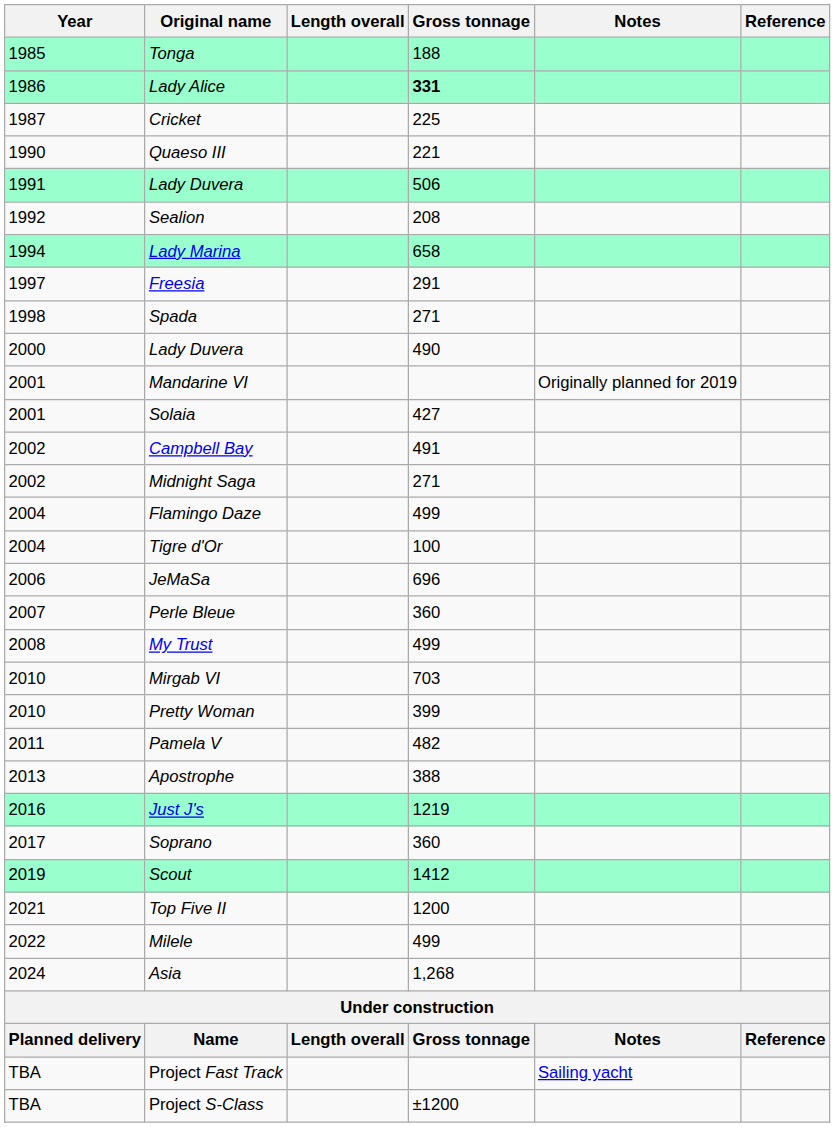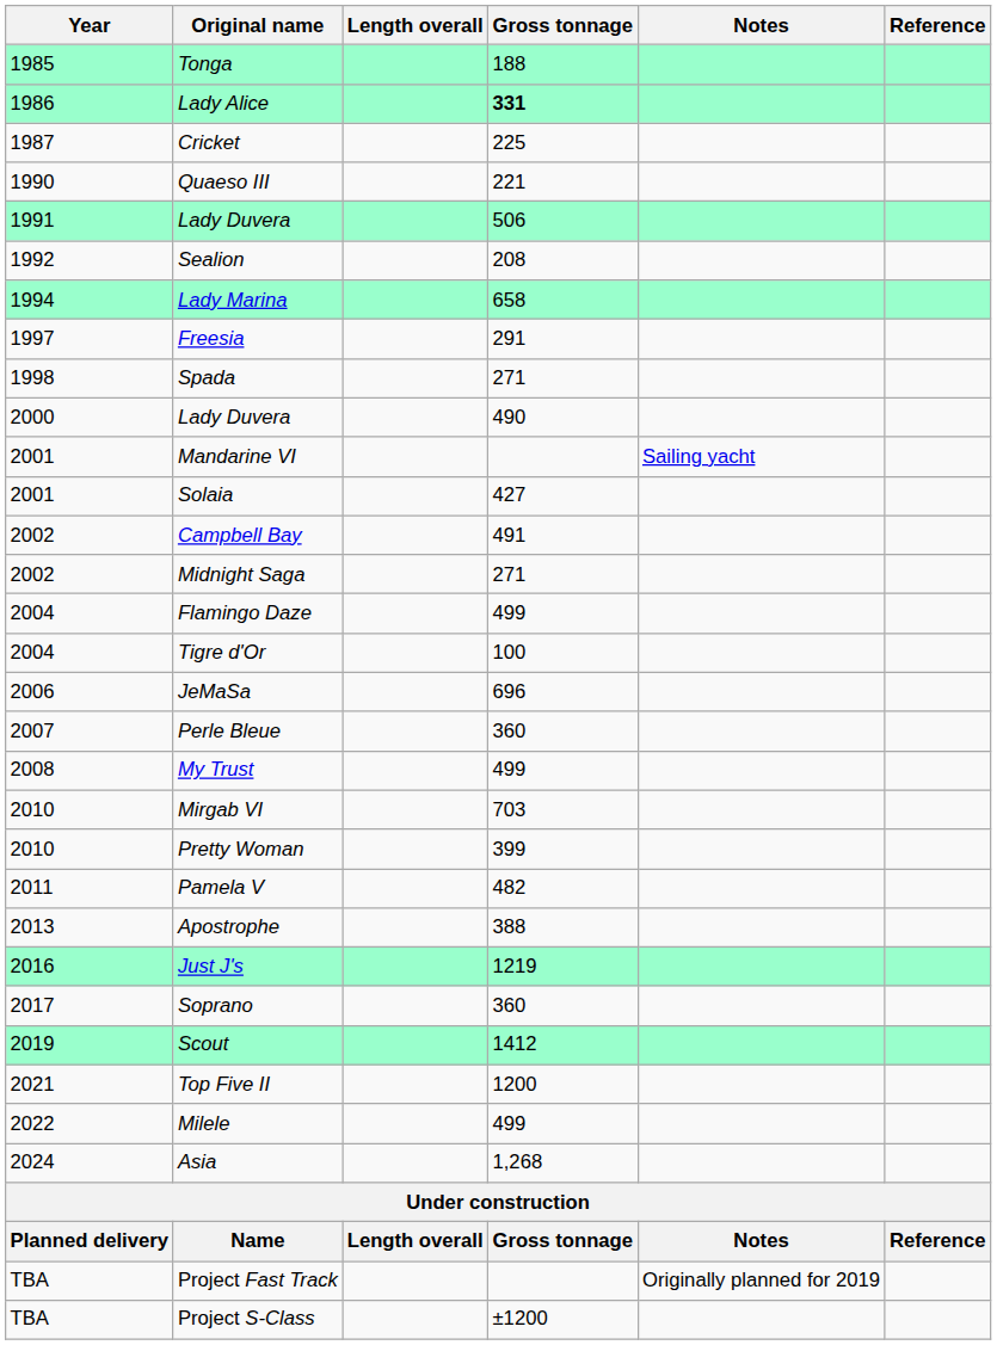 <table class="wikitable sortable" style=font-size:10pt;line-height:1.5>
 <tr>
 <th>Year</th>
 <th>Original name</th>
 <th>Length overall</th>
 <th>Gross tonnage</th>
 <th>Notes</th>
 <th>Reference</th>
 </tr>
 <tr style=background-color:#9FC>
 <td>1985</td>
 <td><em>Tonga</em></td>
 <td></td>
 <td>188</td>
 <td></td>
 <td></td>
 </tr>
 <tr style=background-color:#9FC>
 <td>1986</td>
 <td><em>Lady Alice</em></td>
 <td></td>
 <td><strong>331</strong></td>
 <td></td>
 <td></td>
 </tr>
 <tr>
 <td>1987</td>
 <td><em>Cricket</em></td>
 <td></td>
 <td>225</td>
 <td></td>
 <td></td>
 </tr>
 <tr>
 <td>1990</td>
 <td><em>Quaeso III</em></td>
 <td></td>
 <td>221</td>
 <td></td>
 <td></td>
 </tr>
 <tr style=background-color:#9FC>
 <td>1991</td>
 <td><em>Lady Duvera</em></td>
 <td></td>
 <td>506</td>
 <td></td>
 <td></td>
 </tr>
 <tr>
 <td>1992</td>
 <td><em>Sealion</em></td>
 <td></td>
 <td>208</td>
 <td></td>
 <td></td>
 </tr>
 <tr style=background-color:#9FC>
 <td>1994</td>
 <td><em><a href='#'>Lady Marina</a></em></td>
 <td></td>
 <td>658</td>
 <td></td>
 <td></td>
 </tr>
 <tr>
 <td>1997</td>
 <td><em><a href='#'>Freesia</a></em></td>
 <td></td>
 <td>291</td>
 <td></td>
 <td></td>
 </tr>
 <tr>
 <td>1998</td>
 <td><em>Spada</em></td>
 <td></td>
 <td>271</td>
 <td></td>
 <td></td>
 </tr>
 <tr>
 <td>2000</td>
 <td><em>Lady Duvera</em></td>
 <td></td>
 <td>490</td>
 <td></td>
 <td></td>
 </tr>
 <tr>
 <td>2001</td>
 <td><em>Mandarine VI</em></td>
 <td></td>
 <td></td>
-<td>Originally planned for 2019</td>
+<td><a href='#'>Sailing yacht</a></td>
 <td></td>
 </tr>
 <tr>
 <td>2001</td>
 <td><em>Solaia</em></td>
 <td></td>
 <td>427</td>
 <td></td>
 <td></td>
 </tr>
 <tr>
 <td>2002</td>
 <td><em><a href='#'>Campbell Bay</a></em></td>
 <td></td>
 <td>491</td>
 <td></td>
 <td></td>
 </tr>
 <tr>
 <td>2002</td>
 <td><em>Midnight Saga</em></td>
 <td></td>
 <td>271</td>
 <td></td>
 <td></td>
 </tr>
 <tr>
 <td>2004</td>
 <td><em>Flamingo Daze</em></td>
 <td></td>
 <td>499</td>
 <td></td>
 <td></td>
 </tr>
 <tr>
 <td>2004</td>
 <td><em>Tigre d'Or</em></td>
 <td></td>
 <td>100</td>
 <td></td>
 <td></td>
 </tr>
 <tr>
 <td>2006</td>
 <td><em>JeMaSa</em></td>
 <td></td>
 <td>696</td>
 <td></td>
 <td></td>
 </tr>
 <tr>
 <td>2007</td>
 <td><em>Perle Bleue</em></td>
 <td></td>
 <td>360</td>
 <td></td>
 <td></td>
 </tr>
 <tr>
 <td>2008</td>
 <td><em><a href='#'>My Trust</a></em></td>
 <td></td>
 <td>499</td>
 <td></td>
 <td></td>
 </tr>
 <tr>
 <td>2010</td>
 <td><em>Mirgab VI</em></td>
 <td></td>
 <td>703</td>
 <td></td>
 <td></td>
 </tr>
 <tr>
 <td>2010</td>
 <td><em>Pretty Woman</em></td>
 <td></td>
 <td>399</td>
 <td></td>
 <td></td>
 </tr>
 <tr>
 <td>2011</td>
 <td><em>Pamela V</em></td>
 <td></td>
 <td>482</td>
 <td></td>
 <td></td>
 </tr>
 <tr>
 <td>2013</td>
 <td><em>Apostrophe</em></td>
 <td></td>
 <td>388</td>
 <td></td>
 <td></td>
 </tr>
 <tr style=background-color:#9FC>
 <td>2016</td>
 <td><em><a href='#'>Just J's</a></em></td>
 <td></td>
 <td>1219</td>
 <td></td>
 <td></td>
 </tr>
 <tr>
 <td>2017</td>
 <td><em>Soprano</em></td>
 <td></td>
 <td>360</td>
 <td></td>
 <td></td>
 </tr>
 <tr style=background-color:#9FC>
 <td>2019</td>
 <td><em>Scout</em></td>
 <td></td>
 <td>1412</td>
 <td></td>
 <td></td>
 </tr>
 <tr>
 <td>2021</td>
 <td><em>Top Five II</em></td>
 <td></td>
 <td>1200</td>
 <td></td>
 <td></td>
 </tr>
 <tr>
 <td>2022</td>
 <td><em>Milele</em></td>
 <td></td>
 <td>499</td>
 <td></td>
 <td></td>
 </tr>
 <tr>
 <td>2024</td>
 <td><em>Asia</em></td>
 <td></td>
 <td>1,268</td>
 <td></td>
 <td></td>
 </tr>
 <tr>
 <th colspan="6">Under construction</th>
 </tr>
 <tr>
 <th>Planned delivery</th>
 <th>Name</th>
 <th>Length overall</th>
 <th>Gross tonnage</th>
 <th>Notes</th>
 <th>Reference</th>
 </tr>
 <tr>
 <td>TBA</td>
 <td>Project <em>Fast Track</em></td>
 <td></td>
 <td></td>
-<td><a href='#'>Sailing yacht</a></td>
+<td>Originally planned for 2019</td>
 <td></td>
 </tr>
 <tr>
 <td>TBA</td>
 <td>Project <em>S-Class</em></td>
 <td></td>
 <td>±1200</td>
 <td></td>
 <td></td>
 </tr>
 </table>
